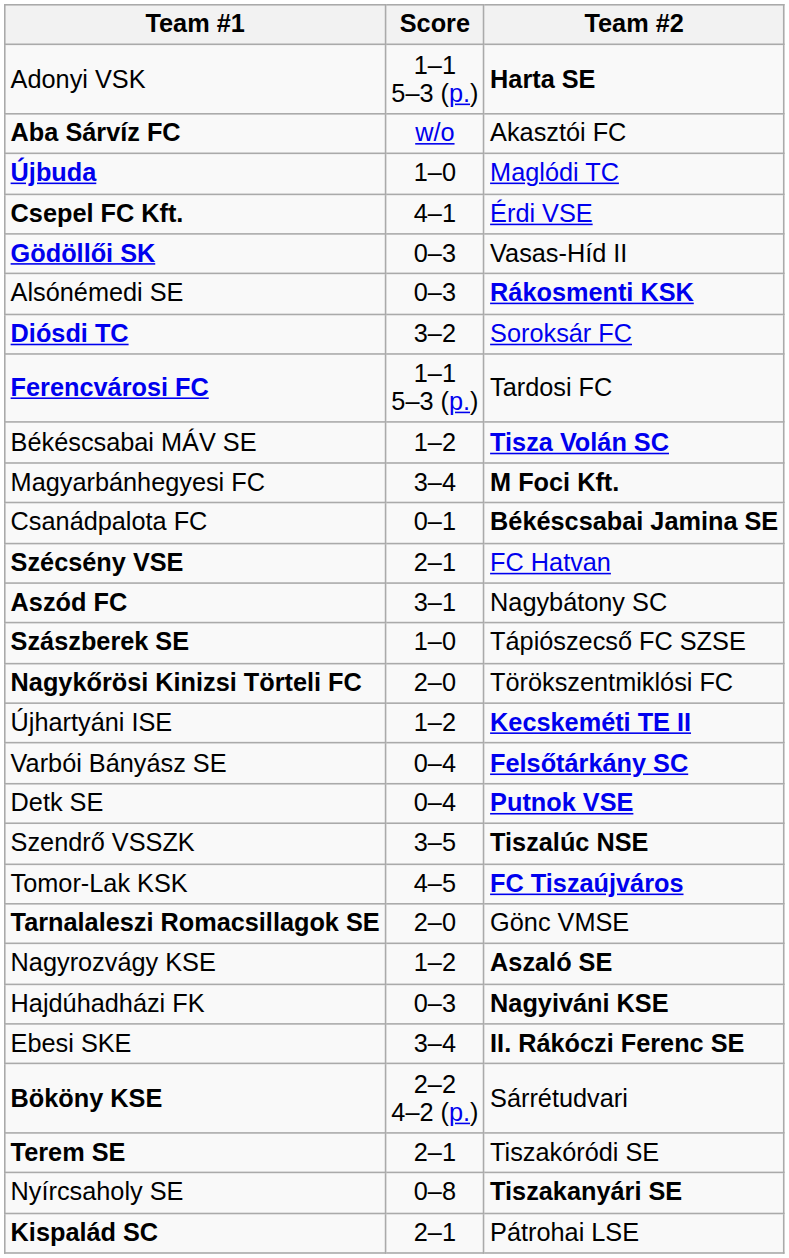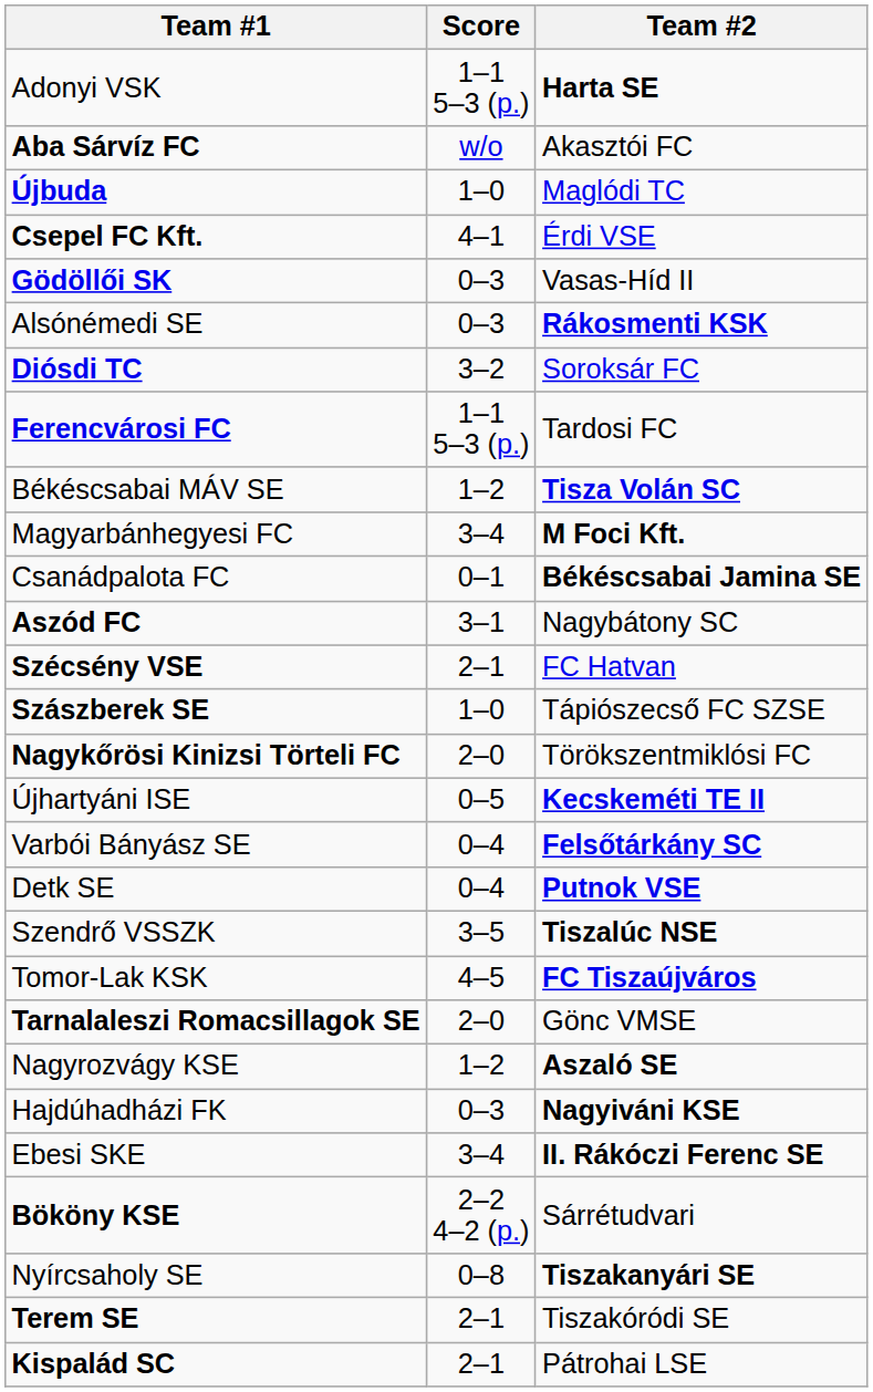 <table class="wikitable">
 <tr>
 <th>Team #1</th>
 <th>Score</th>
 <th>Team #2</th>
 </tr>
 <tr>
 <td>Adonyi VSK</td>
 <td align="center">1–1<br>5–3 (<a href='#'>p.</a>)</td>
 <td><strong>Harta SE</strong></td>
 </tr>
 <tr>
 <td><strong>Aba Sárvíz FC</strong></td>
 <td align="center"><a href='#'>w/o</a></td>
 <td>Akasztói FC</td>
 </tr>
 <tr>
 <td><strong><a href='#'>Újbuda</a></strong></td>
 <td align="center">1–0</td>
 <td><a href='#'>Maglódi TC</a></td>
 </tr>
 <tr>
 <td><strong>Csepel FC Kft.</strong></td>
 <td align="center">4–1</td>
 <td><a href='#'>Érdi VSE</a></td>
 </tr>
 <tr>
 <td><strong><a href='#'>Gödöllői SK</a></strong></td>
 <td align="center">0–3</td>
 <td>Vasas-Híd II</td>
 </tr>
 <tr>
 <td>Alsónémedi SE</td>
 <td align="center">0–3</td>
 <td><strong><a href='#'>Rákosmenti KSK</a></strong></td>
 </tr>
 <tr>
 <td><strong><a href='#'>Diósdi TC</a></strong></td>
 <td align="center">3–2</td>
 <td><a href='#'>Soroksár FC</a></td>
 </tr>
 <tr>
 <td><strong><a href='#'>Ferencvárosi FC</a></strong></td>
 <td align="center">1–1<br>5–3 (<a href='#'>p.</a>)</td>
 <td>Tardosi FC</td>
 </tr>
 <tr>
 <td>Békéscsabai MÁV SE</td>
 <td align="center">1–2</td>
 <td><strong><a href='#'>Tisza Volán SC</a></strong></td>
 </tr>
 <tr>
 <td>Magyarbánhegyesi FC</td>
 <td align="center">3–4</td>
 <td><strong>M Foci Kft.</strong></td>
 </tr>
 <tr>
 <td>Csanádpalota FC</td>
 <td align="center">0–1</td>
 <td><strong>Békéscsabai Jamina SE</strong></td>
 </tr>
 <tr>
+<td><strong>Aszód FC</strong></td>
+<td align="center">3–1</td>
+<td>Nagybátony SC</td>
+</tr>
+<tr>
 <td><strong>Szécsény VSE</strong></td>
 <td align="center">2–1</td>
 <td><a href='#'>FC Hatvan</a></td>
-</tr>
-<tr>
-<td><strong>Aszód FC</strong></td>
-<td align="center">3–1</td>
-<td>Nagybátony SC</td>
 </tr>
 <tr>
 <td><strong>Szászberek SE</strong></td>
 <td align="center">1–0</td>
 <td>Tápiószecső FC SZSE</td>
 </tr>
 <tr>
 <td><strong>Nagykőrösi Kinizsi Törteli FC</strong></td>
 <td align="center">2–0</td>
 <td>Törökszentmiklósi FC</td>
 </tr>
 <tr>
 <td>Újhartyáni ISE</td>
-<td align="center">1–2</td>
+<td align="center">0–5</td>
 <td><strong><a href='#'>Kecskeméti TE II</a></strong></td>
 </tr>
 <tr>
 <td>Varbói Bányász SE</td>
 <td align="center">0–4</td>
 <td><strong><a href='#'>Felsőtárkány SC</a></strong></td>
 </tr>
 <tr>
 <td>Detk SE</td>
 <td align="center">0–4</td>
 <td><strong><a href='#'>Putnok VSE</a></strong></td>
 </tr>
 <tr>
 <td>Szendrő VSSZK</td>
 <td align="center">3–5</td>
 <td><strong>Tiszalúc NSE</strong></td>
 </tr>
 <tr>
 <td>Tomor-Lak KSK</td>
 <td align="center">4–5</td>
 <td><strong><a href='#'>FC Tiszaújváros</a></strong></td>
 </tr>
 <tr>
 <td><strong>Tarnalaleszi Romacsillagok SE</strong></td>
 <td align="center">2–0</td>
 <td>Gönc VMSE</td>
 </tr>
 <tr>
 <td>Nagyrozvágy KSE</td>
 <td align="center">1–2</td>
 <td><strong>Aszaló SE</strong></td>
 </tr>
 <tr>
 <td>Hajdúhadházi FK</td>
 <td align="center">0–3</td>
 <td><strong>Nagyiváni KSE</strong></td>
 </tr>
 <tr>
 <td>Ebesi SKE</td>
 <td align="center">3–4</td>
 <td><strong>II. Rákóczi Ferenc SE</strong></td>
 </tr>
 <tr>
 <td><strong>Bököny KSE</strong></td>
 <td align="center">2–2<br>4–2 (<a href='#'>p.</a>)</td>
 <td>Sárrétudvari</td>
 </tr>
 <tr>
+<td>Nyírcsaholy SE</td>
+<td align="center">0–8</td>
+<td><strong>Tiszakanyári SE</strong></td>
+</tr>
+<tr>
 <td><strong>Terem SE</strong></td>
 <td align="center">2–1</td>
 <td>Tiszakóródi SE</td>
-</tr>
-<tr>
-<td>Nyírcsaholy SE</td>
-<td align="center">0–8</td>
-<td><strong>Tiszakanyári SE</strong></td>
 </tr>
 <tr>
 <td><strong>Kispalád SC</strong></td>
 <td align="center">2–1</td>
 <td>Pátrohai LSE</td>
 </tr>
 </table>
